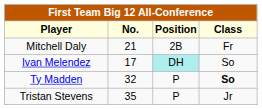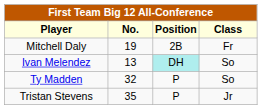 <table class="wikitable" style="text-align:center">
 <tr>
 <td colspan="5" style= "background: #BF5700; color:white"><strong>First Team Big 12 All-Conference</strong></td>
 </tr>
 <tr>
 <th style="width:150px; background: #ffffdd;">Player</th>
 <th style="width:60px; background: #ffffdd;">No.</th>
 <th style="width:60px; background: #ffffdd;">Position</th>
 <th style="width:80px; background: #ffffdd;">Class</th>
 </tr>
 <tr>
 <td>Mitchell Daly</td>
-<td>21</td>
+<td>19</td>
 <td>2B</td>
 <td>Fr</td>
 </tr>
 <tr>
 <td><a href='#'>Ivan Melendez</a></td>
-<td>17</td>
+<td>13</td>
 <td style="background: paleturquoise;">DH</td>
 <td>So</td>
 </tr>
 <tr>
 <td><a href='#'>Ty Madden</a></td>
 <td>32</td>
 <td>P</td>
-<td><strong>So</strong></td>
+<td>So</td>
 </tr>
 <tr>
 <td>Tristan Stevens</td>
 <td>35</td>
 <td>P</td>
 <td>Jr</td>
 </tr>
 </table>
